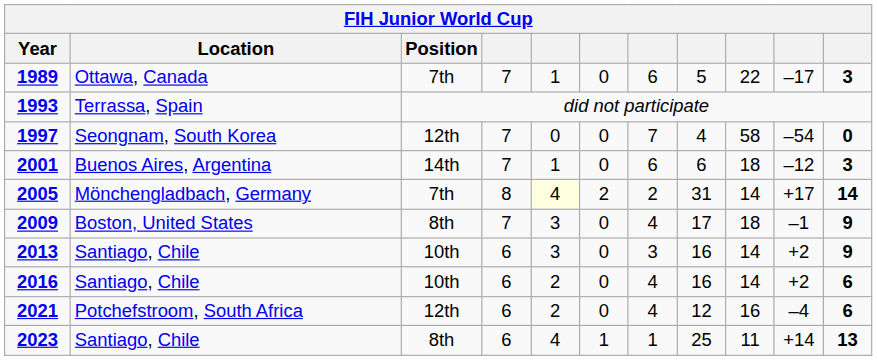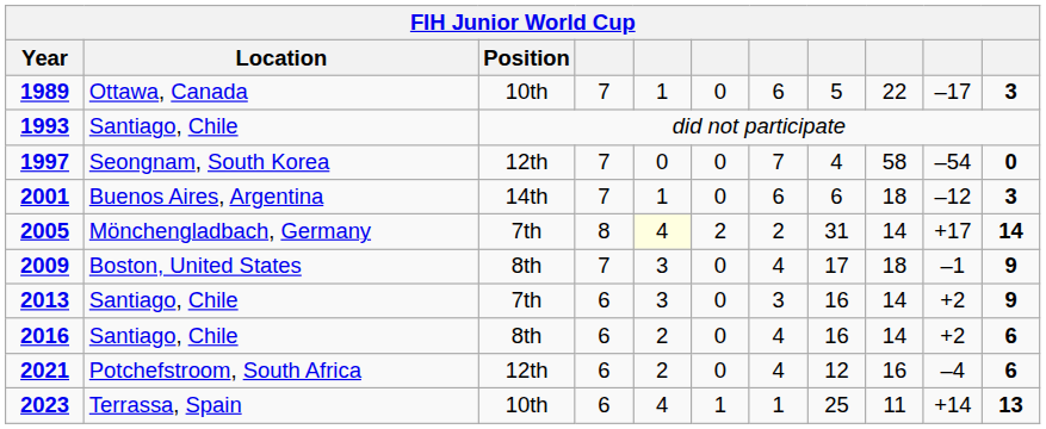 <table class="wikitable" style="text-align: center;">
 <tr>
 <th colspan=11><a href='#'>FIH Junior World Cup</a></th>
 </tr>
 <tr>
 <th style="width: 50px;">Year</th>
 <th style="width: 280px;">Location</th>
 <th style="width: 50px;">Position</th>
 <th style="width: 35px;"></th>
 <th style="width: 35px;"></th>
 <th style="width: 35px;"></th>
 <th style="width: 35px;"></th>
 <th style="width: 35px;"></th>
 <th style="width: 35px;"></th>
 <th style="width: 35px;"></th>
 <th style="width: 35px;"></th>
 </tr>
 <tr>
 <td><strong><a href='#'>1989</a></strong></td>
 <td style="text-align: left;"> <a href='#'>Ottawa</a>, <a href='#'>Canada</a></td>
-<td>7th</td>
+<td>10th</td>
 <td>7</td>
 <td>1</td>
 <td>0</td>
 <td>6</td>
 <td>5</td>
 <td>22</td>
 <td>–17</td>
 <td><strong>3</strong></td>
 </tr>
 <tr>
 <td><strong><a href='#'>1993</a></strong></td>
-<td style="text-align: left;"> <a href='#'>Terrassa</a>, <a href='#'>Spain</a></td>
+<td style="text-align: left;"> <a href='#'>Santiago</a>, <a href='#'>Chile</a></td>
 <td colspan=9><em>did not participate</em></td>
 </tr>
 <tr>
 <td><strong><a href='#'>1997</a></strong></td>
 <td style="text-align: left;"> <a href='#'>Seongnam</a>, <a href='#'>South Korea</a></td>
 <td>12th</td>
 <td>7</td>
 <td>0</td>
 <td>0</td>
 <td>7</td>
 <td>4</td>
 <td>58</td>
 <td>–54</td>
 <td><strong>0</strong></td>
 </tr>
 <tr>
 <td><strong><a href='#'>2001</a></strong></td>
 <td style="text-align: left;"> <a href='#'>Buenos Aires</a>, <a href='#'>Argentina</a></td>
 <td>14th</td>
 <td>7</td>
 <td>1</td>
 <td>0</td>
 <td>6</td>
 <td>6</td>
 <td>18</td>
 <td>–12</td>
 <td><strong>3</strong></td>
 </tr>
 <tr>
 <td><strong><a href='#'>2005</a></strong></td>
 <td style="text-align: left;"> <a href='#'>Mönchengladbach</a>, <a href='#'>Germany</a></td>
 <td>7th</td>
 <td>8</td>
 <td style="background: lightyellow;">4</td>
 <td>2</td>
 <td>2</td>
 <td>31</td>
 <td>14</td>
 <td>+17</td>
 <td><strong>14</strong></td>
 </tr>
 <tr>
 <td><strong><a href='#'>2009</a></strong></td>
 <td style="text-align: left;"> <a href='#'>Boston, United States</a></td>
 <td>8th</td>
 <td>7</td>
 <td>3</td>
 <td>0</td>
 <td>4</td>
 <td>17</td>
 <td>18</td>
 <td>–1</td>
 <td><strong>9</strong></td>
 </tr>
 <tr>
 <td><strong><a href='#'>2013</a></strong></td>
 <td style="text-align: left;"> <a href='#'>Santiago</a>, <a href='#'>Chile</a></td>
-<td>10th</td>
+<td>7th</td>
 <td>6</td>
 <td>3</td>
 <td>0</td>
 <td>3</td>
 <td>16</td>
 <td>14</td>
 <td>+2</td>
 <td><strong>9</strong></td>
 </tr>
 <tr>
 <td><strong><a href='#'>2016</a></strong></td>
 <td style="text-align: left;"> <a href='#'>Santiago</a>, <a href='#'>Chile</a></td>
-<td>10th</td>
+<td>8th</td>
 <td>6</td>
 <td>2</td>
 <td>0</td>
 <td>4</td>
 <td>16</td>
 <td>14</td>
 <td>+2</td>
 <td><strong>6</strong></td>
 </tr>
 <tr>
 <td><strong><a href='#'>2021</a></strong></td>
 <td style="text-align: left;"> <a href='#'>Potchefstroom</a>, <a href='#'>South Africa</a></td>
 <td>12th</td>
 <td>6</td>
 <td>2</td>
 <td>0</td>
 <td>4</td>
 <td>12</td>
 <td>16</td>
 <td>–4</td>
 <td><strong>6</strong></td>
 </tr>
 <tr>
 <td><strong><a href='#'>2023</a></strong></td>
-<td style="text-align: left;"> <a href='#'>Santiago</a>, <a href='#'>Chile</a></td>
-<td>8th</td>
+<td style="text-align: left;"> <a href='#'>Terrassa</a>, <a href='#'>Spain</a></td>
+<td>10th</td>
 <td>6</td>
 <td>4</td>
 <td>1</td>
 <td>1</td>
 <td>25</td>
 <td>11</td>
 <td>+14</td>
 <td><strong>13</strong></td>
 </tr>
 </table>
